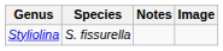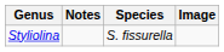 <table class="wikitable">
 <tr>
 <th>Genus</th>
+<th>Notes</th>
 <th>Species</th>
-<th>Notes</th>
 <th>Image</th>
 </tr>
 <tr>
 <td><em><a href='#'>Styliolina</a></em></td>
+<td></td>
 <td><em>S. fissurella</em></td>
-<td></td>
 <td></td>
 </tr>
 </table>
